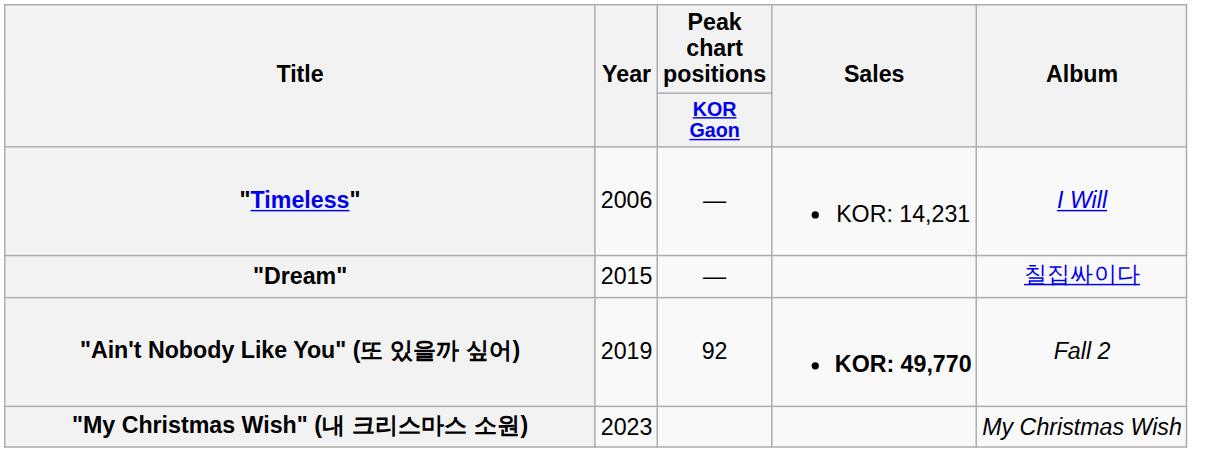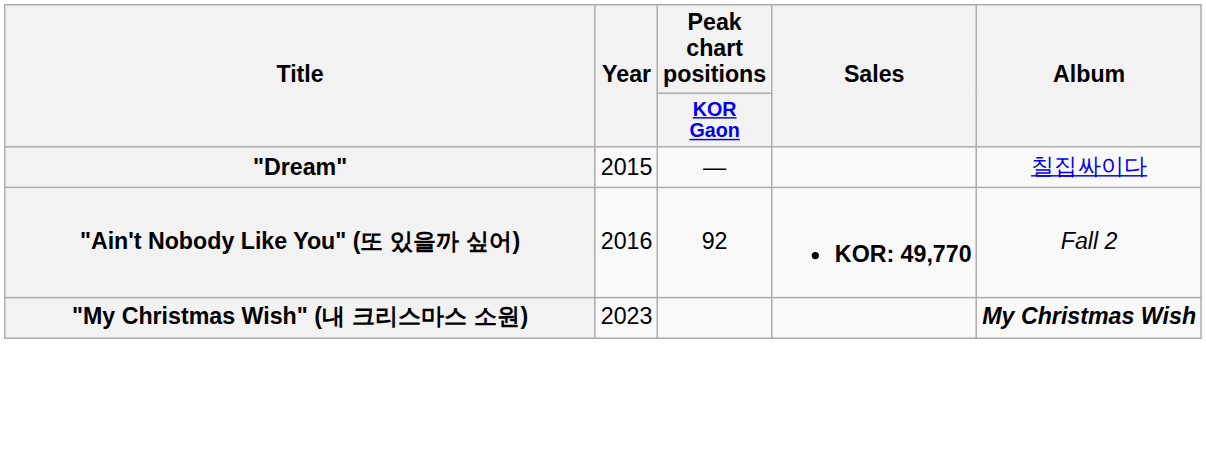 <table class="wikitable plainrowheaders" style="text-align:center;">
 <tr>
 <th rowspan="2" scope="col" style="width:25em;">Title</th>
 <th rowspan="2" scope="col">Year</th>
 <th scope="col">Peak chart positions</th>
 <th rowspan="2" scope="col">Sales</th>
 <th rowspan="2" scope="col">Album</th>
 </tr>
 <tr>
 <th scope="col" style="width:3em;font-size:85%;"><a href='#'>KOR<br>Gaon</a><br></th>
 </tr>
 <tr>
-<th scope="row">"<a href='#'>Timeless</a>" </th>
-<td>2006</td>
-<td>—</td>
-<td><br><ul><li>KOR: 14,231 </li></ul></td>
-<td><em><a href='#'>I Will</a></em></td>
-</tr>
-<tr>
 <th scope="row">"Dream" </th>
 <td>2015</td>
 <td>—</td>
 <td></td>
 <td><a href='#'>칠집싸이다</a></td>
 </tr>
 <tr>
 <th scope="row">"Ain't Nobody Like You" (또 있을까 싶어) </th>
-<td>2019</td>
+<td>2016</td>
 <td>92</td>
 <td><strong><br><ul><li>KOR: 49,770</li></ul></strong></td>
 <td><em>Fall 2</em></td>
 </tr>
 <tr>
 <th scope="row">"My Christmas Wish" (내 크리스마스 소원) </th>
 <td>2023</td>
 <td></td>
 <td></td>
-<td><em>My Christmas Wish</em></td>
+<td><strong><em>My Christmas Wish</em></strong></td>
 </tr>
 </table>
